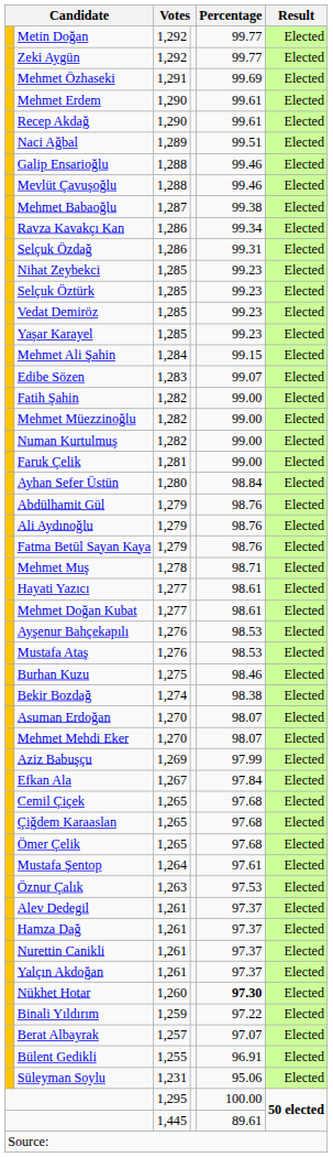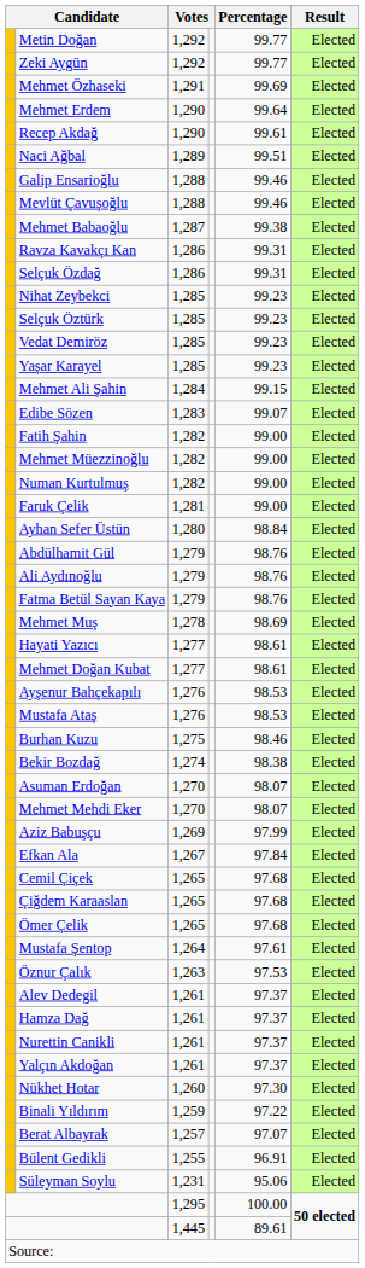 <table class=wikitable style=text-align:right>
 <tr>
 <th scope="col", colspan="2">Candidate</th>
 <th colspan="2">Votes</th>
 <th>Percentage</th>
 <th>Result</th>
 </tr>
 <tr>
 <td style="background:#fdc400; width:4px; text-align:center;"></td>
 <td align=left><a href='#'>Metin Doğan</a></td>
 <td>1,292</td>
 <td></td>
 <td>99.77</td>
 <td style="background: #ccff99"> Elected</td>
 </tr>
 <tr>
 <td style="background:#fdc400; width:4px; text-align:center;"></td>
 <td align=left><a href='#'>Zeki Aygün</a></td>
 <td>1,292</td>
 <td></td>
 <td>99.77</td>
 <td style="background: #ccff99"> Elected</td>
 </tr>
 <tr>
 <td style="background:#fdc400; width:4px; text-align:center;"></td>
 <td align=left><a href='#'>Mehmet Özhaseki</a></td>
 <td>1,291</td>
 <td></td>
 <td>99.69</td>
 <td style="background: #ccff99"> Elected</td>
 </tr>
 <tr>
 <td style="background:#fdc400; width:4px; text-align:center;"></td>
 <td align=left><a href='#'>Mehmet Erdem</a></td>
 <td>1,290</td>
 <td></td>
-<td>99.61</td>
+<td>99.64</td>
 <td style="background: #ccff99"> Elected</td>
 </tr>
 <tr>
 <td style="background:#fdc400; width:4px; text-align:center;"></td>
 <td align=left><a href='#'>Recep Akdağ</a></td>
 <td>1,290</td>
 <td></td>
 <td>99.61</td>
 <td style="background: #ccff99"> Elected</td>
 </tr>
 <tr>
 <td style="background:#fdc400; width:4px; text-align:center;"></td>
 <td align=left><a href='#'>Naci Ağbal</a></td>
 <td>1,289</td>
 <td></td>
 <td>99.51</td>
 <td style="background: #ccff99"> Elected</td>
 </tr>
 <tr>
 <td style="background:#fdc400; width:4px; text-align:center;"></td>
 <td align=left><a href='#'>Galip Ensarioğlu</a></td>
 <td>1,288</td>
 <td></td>
 <td>99.46</td>
 <td style="background: #ccff99"> Elected</td>
 </tr>
 <tr>
 <td style="background:#fdc400; width:4px; text-align:center;"></td>
 <td align=left><a href='#'>Mevlüt Çavuşoğlu</a></td>
 <td>1,288</td>
 <td></td>
 <td>99.46</td>
 <td style="background: #ccff99"> Elected</td>
 </tr>
 <tr>
 <td style="background:#fdc400; width:4px; text-align:center;"></td>
 <td align=left><a href='#'>Mehmet Babaoğlu</a></td>
 <td>1,287</td>
 <td></td>
 <td>99.38</td>
 <td style="background: #ccff99"> Elected</td>
 </tr>
 <tr>
 <td style="background:#fdc400; width:4px; text-align:center;"></td>
 <td align=left><a href='#'>Ravza Kavakçı Kan</a></td>
 <td>1,286</td>
 <td></td>
-<td>99.34</td>
+<td>99.31</td>
 <td style="background: #ccff99"> Elected</td>
 </tr>
 <tr>
 <td style="background:#fdc400; width:4px; text-align:center;"></td>
 <td align=left><a href='#'>Selçuk Özdağ</a></td>
 <td>1,286</td>
 <td></td>
 <td>99.31</td>
 <td style="background: #ccff99"> Elected</td>
 </tr>
 <tr>
 <td style="background:#fdc400; width:4px; text-align:center;"></td>
 <td align=left><a href='#'>Nihat Zeybekci</a></td>
 <td>1,285</td>
 <td></td>
 <td>99.23</td>
 <td style="background: #ccff99"> Elected</td>
 </tr>
 <tr>
 <td style="background:#fdc400; width:4px; text-align:center;"></td>
 <td align=left><a href='#'>Selçuk Öztürk</a></td>
 <td>1,285</td>
 <td></td>
 <td>99.23</td>
 <td style="background: #ccff99"> Elected</td>
 </tr>
 <tr>
 <td style="background:#fdc400; width:4px; text-align:center;"></td>
 <td align=left><a href='#'>Vedat Demiröz</a></td>
 <td>1,285</td>
 <td></td>
 <td>99.23</td>
 <td style="background: #ccff99"> Elected</td>
 </tr>
 <tr>
 <td style="background:#fdc400; width:4px; text-align:center;"></td>
 <td align=left><a href='#'>Yaşar Karayel</a></td>
 <td>1,285</td>
 <td></td>
 <td>99.23</td>
 <td style="background: #ccff99"> Elected</td>
 </tr>
 <tr>
 <td style="background:#fdc400; width:4px; text-align:center;"></td>
 <td align=left><a href='#'>Mehmet Ali Şahin</a></td>
 <td>1,284</td>
 <td></td>
 <td>99.15</td>
 <td style="background: #ccff99"> Elected</td>
 </tr>
 <tr>
 <td style="background:#fdc400; width:4px; text-align:center;"></td>
 <td align=left><a href='#'>Edibe Sözen</a></td>
 <td>1,283</td>
 <td></td>
 <td>99.07</td>
 <td style="background: #ccff99"> Elected</td>
 </tr>
 <tr>
 <td style="background:#fdc400; width:4px; text-align:center;"></td>
 <td align=left><a href='#'>Fatih Şahin</a></td>
 <td>1,282</td>
 <td></td>
 <td>99.00</td>
 <td style="background: #ccff99"> Elected</td>
 </tr>
 <tr>
 <td style="background:#fdc400; width:4px; text-align:center;"></td>
 <td align=left><a href='#'>Mehmet Müezzinoğlu</a></td>
 <td>1,282</td>
 <td></td>
 <td>99.00</td>
 <td style="background: #ccff99"> Elected</td>
 </tr>
 <tr>
 <td style="background:#fdc400; width:4px; text-align:center;"></td>
 <td align=left><a href='#'>Numan Kurtulmuş</a></td>
 <td>1,282</td>
 <td></td>
 <td>99.00</td>
 <td style="background: #ccff99"> Elected</td>
 </tr>
 <tr>
 <td style="background:#fdc400; width:4px; text-align:center;"></td>
 <td align=left><a href='#'>Faruk Çelik</a></td>
 <td>1,281</td>
 <td></td>
 <td>99.00</td>
 <td style="background: #ccff99"> Elected</td>
 </tr>
 <tr>
 <td style="background:#fdc400; width:4px; text-align:center;"></td>
 <td align=left><a href='#'>Ayhan Sefer Üstün</a></td>
 <td>1,280</td>
 <td></td>
 <td>98.84</td>
 <td style="background: #ccff99"> Elected</td>
 </tr>
 <tr>
 <td style="background:#fdc400; width:4px; text-align:center;"></td>
 <td align=left><a href='#'>Abdülhamit Gül</a></td>
 <td>1,279</td>
 <td></td>
 <td>98.76</td>
 <td style="background: #ccff99"> Elected</td>
 </tr>
 <tr>
 <td style="background:#fdc400; width:4px; text-align:center;"></td>
 <td align=left><a href='#'>Ali Aydınoğlu</a></td>
 <td>1,279</td>
 <td></td>
 <td>98.76</td>
 <td style="background: #ccff99"> Elected</td>
 </tr>
 <tr>
 <td style="background:#fdc400; width:4px; text-align:center;"></td>
 <td align=left><a href='#'>Fatma Betül Sayan Kaya</a></td>
 <td>1,279</td>
 <td></td>
 <td>98.76</td>
 <td style="background: #ccff99"> Elected</td>
 </tr>
 <tr>
 <td style="background:#fdc400; width:4px; text-align:center;"></td>
 <td align=left><a href='#'>Mehmet Muş</a></td>
 <td>1,278</td>
 <td></td>
-<td>98.71</td>
+<td>98.69</td>
 <td style="background: #ccff99"> Elected</td>
 </tr>
 <tr>
 <td style="background:#fdc400; width:4px; text-align:center;"></td>
 <td align=left><a href='#'>Hayati Yazıcı</a></td>
 <td>1,277</td>
 <td></td>
 <td>98.61</td>
 <td style="background: #ccff99"> Elected</td>
 </tr>
 <tr>
 <td style="background:#fdc400; width:4px; text-align:center;"></td>
 <td align=left><a href='#'>Mehmet Doğan Kubat</a></td>
 <td>1,277</td>
 <td></td>
 <td>98.61</td>
 <td style="background: #ccff99"> Elected</td>
 </tr>
 <tr>
 <td style="background:#fdc400; width:4px; text-align:center;"></td>
 <td align=left><a href='#'>Ayşenur Bahçekapılı</a></td>
 <td>1,276</td>
 <td></td>
 <td>98.53</td>
 <td style="background: #ccff99"> Elected</td>
 </tr>
 <tr>
 <td style="background:#fdc400; width:4px; text-align:center;"></td>
 <td align=left><a href='#'>Mustafa Ataş</a></td>
 <td>1,276</td>
 <td></td>
 <td>98.53</td>
 <td style="background: #ccff99"> Elected</td>
 </tr>
 <tr>
 <td style="background:#fdc400; width:4px; text-align:center;"></td>
 <td align=left><a href='#'>Burhan Kuzu</a></td>
 <td>1,275</td>
 <td></td>
 <td>98.46</td>
 <td style="background: #ccff99"> Elected</td>
 </tr>
 <tr>
 <td style="background:#fdc400; width:4px; text-align:center;"></td>
 <td align=left><a href='#'>Bekir Bozdağ</a></td>
 <td>1,274</td>
 <td></td>
 <td>98.38</td>
 <td style="background: #ccff99"> Elected</td>
 </tr>
 <tr>
 <td style="background:#fdc400; width:4px; text-align:center;"></td>
 <td align=left><a href='#'>Asuman Erdoğan</a></td>
 <td>1,270</td>
 <td></td>
 <td>98.07</td>
 <td style="background: #ccff99"> Elected</td>
 </tr>
 <tr>
 <td style="background:#fdc400; width:4px; text-align:center;"></td>
 <td align=left><a href='#'>Mehmet Mehdi Eker</a></td>
 <td>1,270</td>
 <td></td>
 <td>98.07</td>
 <td style="background: #ccff99"> Elected</td>
 </tr>
 <tr>
 <td style="background:#fdc400; width:4px; text-align:center;"></td>
 <td align=left><a href='#'>Aziz Babuşçu</a></td>
 <td>1,269</td>
 <td></td>
 <td>97.99</td>
 <td style="background: #ccff99"> Elected</td>
 </tr>
 <tr>
 <td style="background:#fdc400; width:4px; text-align:center;"></td>
 <td align=left><a href='#'>Efkan Ala</a></td>
 <td>1,267</td>
 <td></td>
 <td>97.84</td>
 <td style="background: #ccff99"> Elected</td>
 </tr>
 <tr>
 <td style="background:#fdc400; width:4px; text-align:center;"></td>
 <td align=left><a href='#'>Cemil Çiçek</a></td>
 <td>1,265</td>
 <td></td>
 <td>97.68</td>
 <td style="background: #ccff99"> Elected</td>
 </tr>
 <tr>
 <td style="background:#fdc400; width:4px; text-align:center;"></td>
 <td align=left><a href='#'>Çiğdem Karaaslan</a></td>
 <td>1,265</td>
 <td></td>
 <td>97.68</td>
 <td style="background: #ccff99"> Elected</td>
 </tr>
 <tr>
 <td style="background:#fdc400; width:4px; text-align:center;"></td>
 <td align=left><a href='#'>Ömer Çelik</a></td>
 <td>1,265</td>
 <td></td>
 <td>97.68</td>
 <td style="background: #ccff99"> Elected</td>
 </tr>
 <tr>
 <td style="background:#fdc400; width:4px; text-align:center;"></td>
 <td align=left><a href='#'>Mustafa Şentop</a></td>
 <td>1,264</td>
 <td></td>
 <td>97.61</td>
 <td style="background: #ccff99"> Elected</td>
 </tr>
 <tr>
 <td style="background:#fdc400; width:4px; text-align:center;"></td>
 <td align=left><a href='#'>Öznur Çalık</a></td>
 <td>1,263</td>
 <td></td>
 <td>97.53</td>
 <td style="background: #ccff99"> Elected</td>
 </tr>
 <tr>
 <td style="background:#fdc400; width:4px; text-align:center;"></td>
 <td align=left><a href='#'>Alev Dedegil</a></td>
 <td>1,261</td>
 <td></td>
 <td>97.37</td>
 <td style="background: #ccff99"> Elected</td>
 </tr>
 <tr>
 <td style="background:#fdc400; width:4px; text-align:center;"></td>
 <td align=left><a href='#'>Hamza Dağ</a></td>
 <td>1,261</td>
 <td></td>
 <td>97.37</td>
 <td style="background: #ccff99"> Elected</td>
 </tr>
 <tr>
 <td style="background:#fdc400; width:4px; text-align:center;"></td>
 <td align=left><a href='#'>Nurettin Canikli</a></td>
 <td>1,261</td>
 <td></td>
 <td>97.37</td>
 <td style="background: #ccff99"> Elected</td>
 </tr>
 <tr>
 <td style="background:#fdc400; width:4px; text-align:center;"></td>
 <td align=left><a href='#'>Yalçın Akdoğan</a></td>
 <td>1,261</td>
 <td></td>
 <td>97.37</td>
 <td style="background: #ccff99"> Elected</td>
 </tr>
 <tr>
 <td style="background:#fdc400; width:4px; text-align:center;"></td>
 <td align=left><a href='#'>Nükhet Hotar</a></td>
 <td>1,260</td>
 <td></td>
-<td><strong>97.30</strong></td>
+<td>97.30</td>
 <td style="background: #ccff99"> Elected</td>
 </tr>
 <tr>
 <td style="background:#fdc400; width:4px; text-align:center;"></td>
 <td align=left><a href='#'>Binali Yıldırım</a></td>
 <td>1,259</td>
 <td></td>
 <td>97.22</td>
 <td style="background: #ccff99"> Elected</td>
 </tr>
 <tr>
 <td style="background:#fdc400; width:4px; text-align:center;"></td>
 <td align=left><a href='#'>Berat Albayrak</a></td>
 <td>1,257</td>
 <td></td>
 <td>97.07</td>
 <td style="background: #ccff99"> Elected</td>
 </tr>
 <tr>
 <td style="background:#fdc400; width:4px; text-align:center;"></td>
 <td align=left><a href='#'>Bülent Gedikli</a></td>
 <td>1,255</td>
 <td></td>
 <td>96.91</td>
 <td style="background: #ccff99"> Elected</td>
 </tr>
 <tr>
 <td style="background:#fdc400; width:4px; text-align:center;"></td>
 <td align=left><a href='#'>Süleyman Soylu </a></td>
 <td>1,231</td>
 <td></td>
 <td>95.06</td>
 <td style="background: #ccff99"> Elected</td>
 </tr>
 <tr>
 <td scope="col", colspan="2"></td>
 <td>1,295</td>
 <td></td>
 <td>100.00</td>
 <td rowspan="2"><strong>50 elected</strong></td>
 </tr>
 <tr>
 <td scope="col", colspan="2"></td>
 <td>1,445</td>
 <td></td>
 <td>89.61</td>
 </tr>
 <tr>
 <td align=left colspan=6>Source: </td>
 </tr>
 </table>
